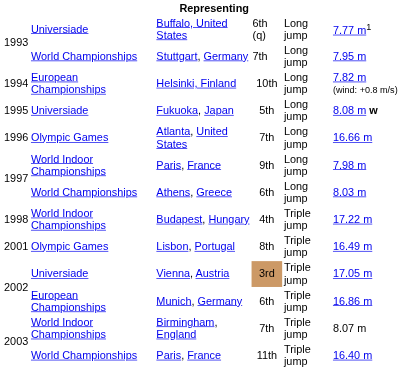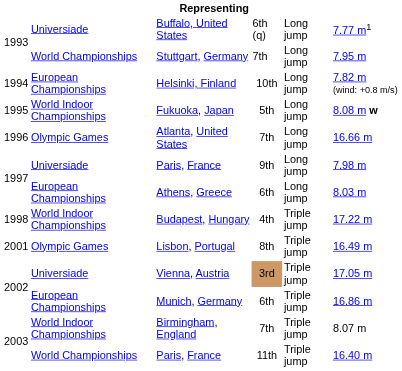 <table>
 <tr>
 <th colspan="6">Representing </th>
 </tr>
 <tr>
 <td rowspan=2>1993</td>
 <td><a href='#'>Universiade</a></td>
 <td><a href='#'>Buffalo, United States</a></td>
 <td>6th (q)</td>
 <td>Long jump</td>
 <td><a href='#'>7.77 m</a><sup>1</sup></td>
 </tr>
 <tr>
 <td><a href='#'>World Championships</a></td>
 <td><a href='#'>Stuttgart</a>, <a href='#'>Germany</a></td>
 <td>7th</td>
 <td>Long jump</td>
 <td><a href='#'>7.95 m</a></td>
 </tr>
 <tr>
 <td>1994</td>
 <td><a href='#'>European Championships</a></td>
 <td><a href='#'>Helsinki, Finland</a></td>
 <td align="center">10th</td>
 <td>Long jump</td>
 <td><a href='#'>7.82 m</a> <small>(wind: +0.8 m/s)</small></td>
 </tr>
 <tr>
 <td>1995</td>
-<td><a href='#'>Universiade</a></td>
+<td><a href='#'>World Indoor Championships</a></td>
 <td><a href='#'>Fukuoka</a>, <a href='#'>Japan</a></td>
 <td align="center">5th</td>
 <td>Long jump</td>
 <td><a href='#'>8.08 m</a> <strong>w</strong></td>
 </tr>
 <tr>
 <td>1996</td>
 <td><a href='#'>Olympic Games</a></td>
 <td><a href='#'>Atlanta</a>, <a href='#'>United States</a></td>
 <td align="center">7th</td>
 <td>Long jump</td>
 <td><a href='#'>16.66 m</a></td>
 </tr>
 <tr>
 <td rowspan=2>1997</td>
-<td><a href='#'>World Indoor Championships</a></td>
+<td><a href='#'>Universiade</a></td>
 <td><a href='#'>Paris</a>, <a href='#'>France</a></td>
 <td align="center">9th</td>
 <td>Long jump</td>
 <td><a href='#'>7.98 m</a></td>
 </tr>
 <tr>
-<td><a href='#'>World Championships</a></td>
+<td><a href='#'>European Championships</a></td>
 <td><a href='#'>Athens</a>, <a href='#'>Greece</a></td>
 <td align="center">6th</td>
 <td>Long jump</td>
 <td><a href='#'>8.03 m</a></td>
 </tr>
 <tr>
 <td>1998</td>
 <td><a href='#'>World Indoor Championships</a></td>
 <td><a href='#'>Budapest</a>, <a href='#'>Hungary</a></td>
 <td align="center">4th</td>
 <td>Triple jump</td>
 <td><a href='#'>17.22 m</a></td>
 </tr>
 <tr>
 <td>2001</td>
 <td><a href='#'>Olympic Games</a></td>
 <td><a href='#'>Lisbon</a>, <a href='#'>Portugal</a></td>
 <td align="center">8th</td>
 <td>Triple jump</td>
 <td><a href='#'>16.49 m</a></td>
 </tr>
 <tr>
 <td rowspan=2>2002</td>
 <td><a href='#'>Universiade</a></td>
 <td><a href='#'>Vienna</a>, <a href='#'>Austria</a></td>
 <td bgcolor="cc9966" align="center">3rd</td>
 <td>Triple jump</td>
 <td><a href='#'>17.05 m</a></td>
 </tr>
 <tr>
 <td><a href='#'>European Championships</a></td>
 <td><a href='#'>Munich</a>, <a href='#'>Germany</a></td>
 <td align="center">6th</td>
 <td>Triple jump</td>
 <td><a href='#'>16.86 m</a></td>
 </tr>
 <tr>
 <td rowspan=2>2003</td>
 <td><a href='#'>World Indoor Championships</a></td>
 <td><a href='#'>Birmingham</a>, <a href='#'>England</a></td>
 <td align="center">7th</td>
 <td>Triple jump</td>
 <td>8.07 m</td>
 </tr>
 <tr>
 <td><a href='#'>World Championships</a></td>
 <td><a href='#'>Paris</a>, <a href='#'>France</a></td>
 <td align="center">11th</td>
 <td>Triple jump</td>
 <td><a href='#'>16.40 m</a></td>
 </tr>
 </table>
